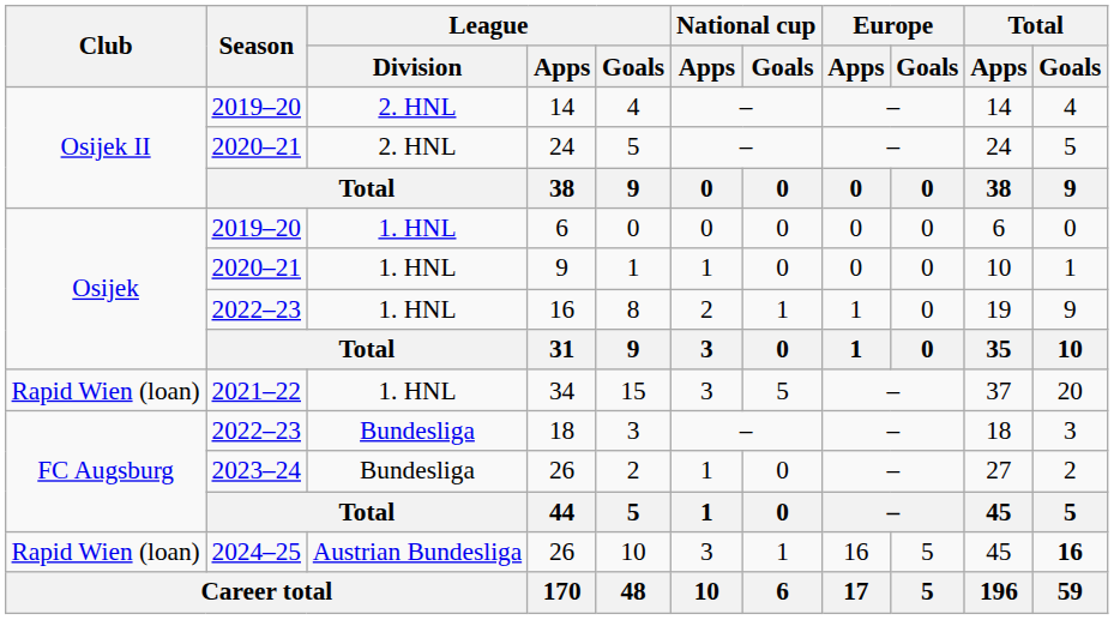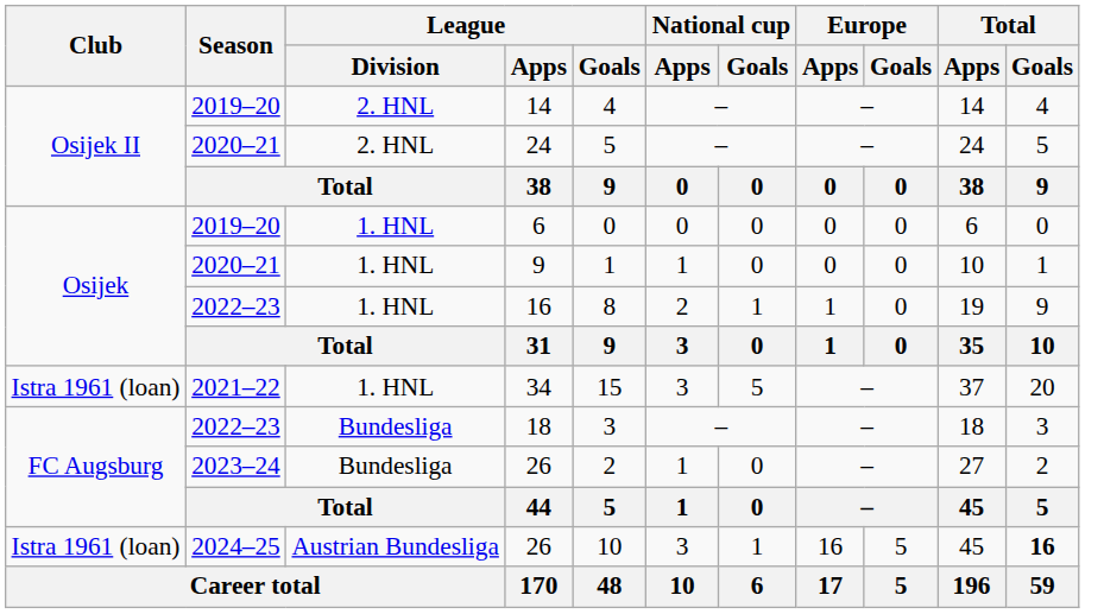 <table class="wikitable" style="text-align:center">
 <tr>
 <th rowspan="2">Club</th>
 <th rowspan="2">Season</th>
 <th colspan="3">League</th>
 <th colspan="2">National cup</th>
 <th colspan="2">Europe</th>
 <th colspan="2">Total</th>
 </tr>
 <tr>
 <th>Division</th>
 <th>Apps</th>
 <th>Goals</th>
 <th>Apps</th>
 <th>Goals</th>
 <th>Apps</th>
 <th>Goals</th>
 <th>Apps</th>
 <th>Goals</th>
 </tr>
 <tr>
 <td rowspan="3"><a href='#'>Osijek II</a></td>
 <td><a href='#'>2019–20</a></td>
 <td><a href='#'>2. HNL</a></td>
 <td>14</td>
 <td>4</td>
 <td colspan="2">–</td>
 <td colspan="2">–</td>
 <td>14</td>
 <td>4</td>
 </tr>
 <tr>
 <td><a href='#'>2020–21</a></td>
 <td>2. HNL</td>
 <td>24</td>
 <td>5</td>
 <td colspan="2">–</td>
 <td colspan="2">–</td>
 <td>24</td>
 <td>5</td>
 </tr>
 <tr>
 <th colspan="2">Total</th>
 <th>38</th>
 <th>9</th>
 <th>0</th>
 <th>0</th>
 <th>0</th>
 <th>0</th>
 <th>38</th>
 <th>9</th>
 </tr>
 <tr>
 <td rowspan="4"><a href='#'>Osijek</a></td>
 <td><a href='#'>2019–20</a></td>
 <td><a href='#'>1. HNL</a></td>
 <td>6</td>
 <td>0</td>
 <td>0</td>
 <td>0</td>
 <td>0</td>
 <td>0</td>
 <td>6</td>
 <td>0</td>
 </tr>
 <tr>
 <td><a href='#'>2020–21</a></td>
 <td>1. HNL</td>
 <td>9</td>
 <td>1</td>
 <td>1</td>
 <td>0</td>
 <td>0</td>
 <td>0</td>
 <td>10</td>
 <td>1</td>
 </tr>
 <tr>
 <td><a href='#'>2022–23</a></td>
 <td>1. HNL</td>
 <td>16</td>
 <td>8</td>
 <td>2</td>
 <td>1</td>
 <td>1</td>
 <td>0</td>
 <td>19</td>
 <td>9</td>
 </tr>
 <tr>
 <th colspan="2">Total</th>
 <th>31</th>
 <th>9</th>
 <th>3</th>
 <th>0</th>
 <th>1</th>
 <th>0</th>
 <th>35</th>
 <th>10</th>
 </tr>
 <tr>
-<td><a href='#'>Rapid Wien</a> (loan)</td>
+<td><a href='#'>Istra 1961</a> (loan)</td>
 <td><a href='#'>2021–22</a></td>
 <td>1. HNL</td>
 <td>34</td>
 <td>15</td>
 <td>3</td>
 <td>5</td>
 <td colspan="2">–</td>
 <td>37</td>
 <td>20</td>
 </tr>
 <tr>
 <td rowspan="3"><a href='#'>FC Augsburg</a></td>
 <td><a href='#'>2022–23</a></td>
 <td><a href='#'>Bundesliga</a></td>
 <td>18</td>
 <td>3</td>
 <td colspan="2">–</td>
 <td colspan="2">–</td>
 <td>18</td>
 <td>3</td>
 </tr>
 <tr>
 <td><a href='#'>2023–24</a></td>
 <td>Bundesliga</td>
 <td>26</td>
 <td>2</td>
 <td>1</td>
 <td>0</td>
 <td colspan="2">–</td>
 <td>27</td>
 <td>2</td>
 </tr>
 <tr>
 <th colspan="2">Total</th>
 <th>44</th>
 <th>5</th>
 <th>1</th>
 <th>0</th>
 <th colspan="2">–</th>
 <th>45</th>
 <th>5</th>
 </tr>
 <tr>
-<td><a href='#'>Rapid Wien</a> (loan)</td>
+<td><a href='#'>Istra 1961</a> (loan)</td>
 <td><a href='#'>2024–25</a></td>
 <td><a href='#'>Austrian Bundesliga</a></td>
 <td>26</td>
 <td>10</td>
 <td>3</td>
 <td>1</td>
 <td>16</td>
 <td>5</td>
 <td>45</td>
 <td><strong>16</strong></td>
 </tr>
 <tr>
 <th colspan="3">Career total</th>
 <th>170</th>
 <th>48</th>
 <th>10</th>
 <th>6</th>
 <th>17</th>
 <th>5</th>
 <th>196</th>
 <th>59</th>
 </tr>
 </table>
